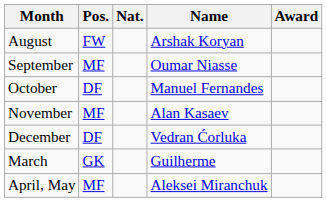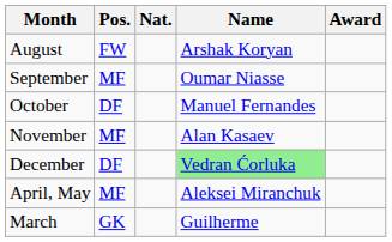 <table class="wikitable"  class= style="text-align:left; border:1px #aaa solid; font-size:95%">
 <tr>
 <th>Month</th>
 <th>Pos.</th>
 <th>Nat.</th>
 <th>Name</th>
 <th>Award</th>
 </tr>
 <tr>
 <td>August</td>
 <td><a href='#'>FW</a></td>
 <td></td>
 <td><a href='#'>Arshak Koryan</a></td>
 <td><br></td>
 </tr>
 <tr>
 <td>September</td>
 <td><a href='#'>MF</a></td>
 <td></td>
 <td><a href='#'>Oumar Niasse</a></td>
 <td></td>
 </tr>
 <tr>
 <td>October</td>
 <td><a href='#'>DF</a></td>
 <td></td>
 <td><a href='#'>Manuel Fernandes</a></td>
 <td></td>
 </tr>
 <tr>
 <td>November</td>
 <td><a href='#'>MF</a></td>
 <td></td>
 <td><a href='#'>Alan Kasaev</a></td>
 <td></td>
 </tr>
 <tr>
 <td>December</td>
 <td><a href='#'>DF</a></td>
 <td></td>
-<td><a href='#'>Vedran Ćorluka</a></td>
+<td style="background: lightgreen;"><a href='#'>Vedran Ćorluka</a></td>
+<td></td>
+</tr>
+<tr>
+<td>April, May</td>
+<td><a href='#'>MF</a></td>
+<td></td>
+<td><a href='#'>Aleksei Miranchuk</a></td>
 <td></td>
 </tr>
 <tr>
 <td>March</td>
 <td><a href='#'>GK</a></td>
 <td></td>
 <td><a href='#'>Guilherme</a></td>
 <td></td>
 </tr>
-<tr>
-<td>April, May</td>
-<td><a href='#'>MF</a></td>
-<td></td>
-<td><a href='#'>Aleksei Miranchuk</a></td>
-<td></td>
-</tr>
 </table>
